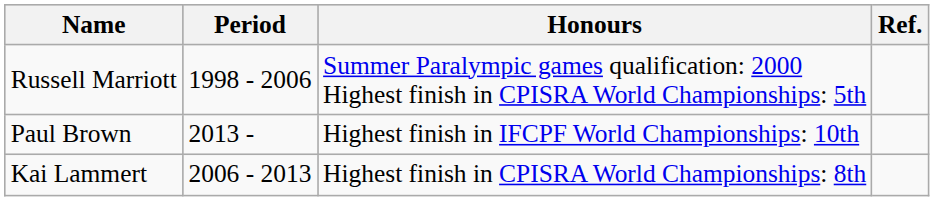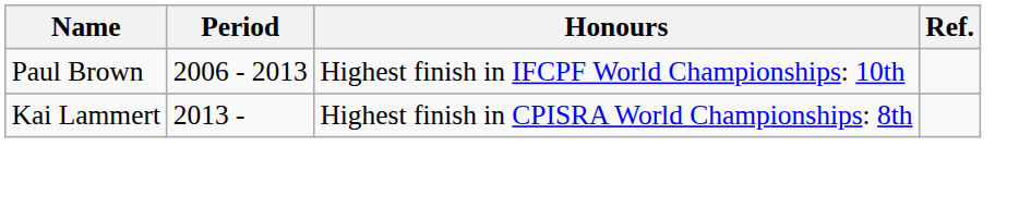 <table class="wikitable">
 <tr>
 <th>Name</th>
 <th>Period</th>
 <th>Honours</th>
 <th>Ref.</th>
 </tr>
 <tr>
-<td> Russell Marriott</td>
-<td>1998 - 2006</td>
-<td><a href='#'>Summer Paralympic games</a> qualification: <a href='#'>2000</a><br>Highest finish in <a href='#'>CPISRA World Championships</a>: <a href='#'>5th</a></td>
-<td></td>
-</tr>
-<tr>
 <td> Paul Brown</td>
-<td>2013 -</td>
+<td>2006 - 2013</td>
 <td>Highest finish in <a href='#'>IFCPF World Championships</a>: <a href='#'>10th</a></td>
 <td></td>
 </tr>
 <tr>
 <td> Kai Lammert</td>
-<td>2006 - 2013</td>
+<td>2013 -</td>
 <td>Highest finish in <a href='#'>CPISRA World Championships</a>: <a href='#'>8th</a></td>
 <td></td>
 </tr>
 </table>
